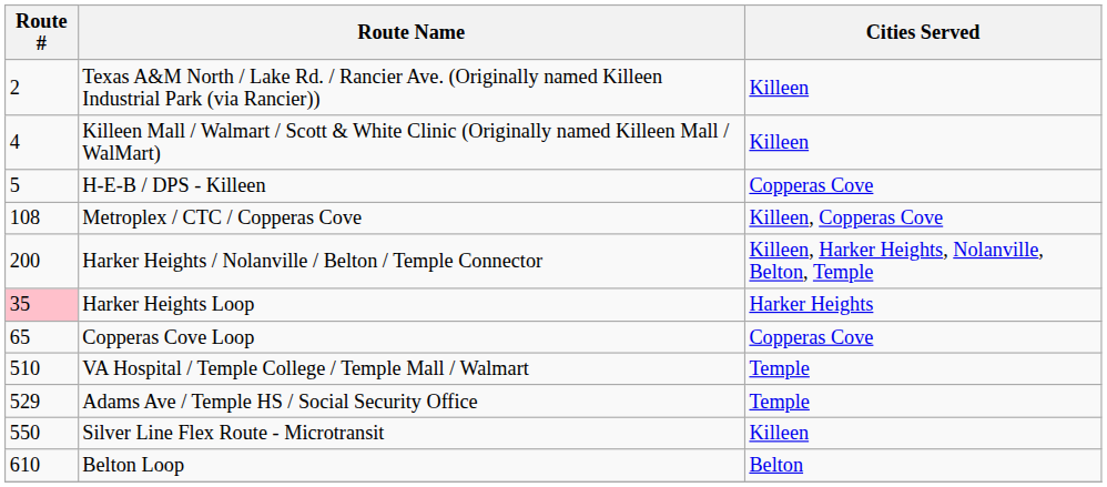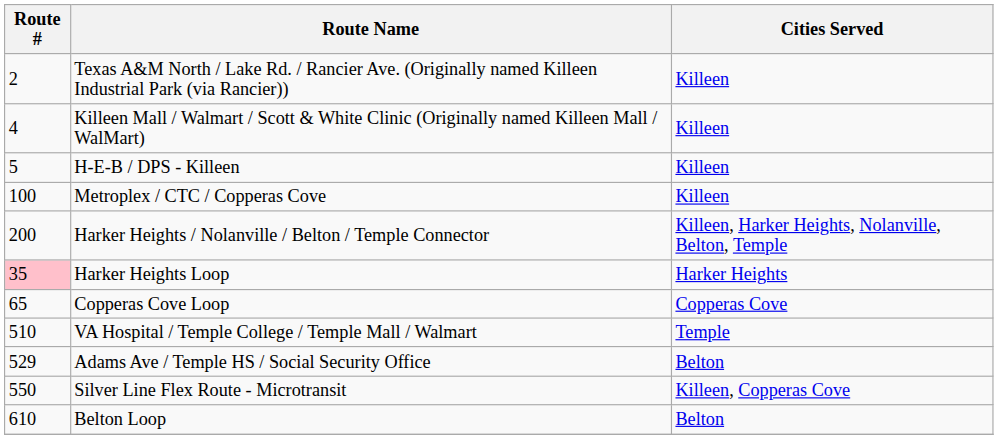 <table class="sortable wikitable">
 <tr>
 <th>Route #</th>
 <th>Route Name</th>
 <th>Cities Served</th>
 </tr>
 <tr>
 <td>2</td>
 <td>Texas A&M North / Lake Rd. / Rancier Ave. (Originally named Killeen Industrial Park (via Rancier))</td>
 <td><a href='#'>Killeen</a></td>
 </tr>
 <tr>
 <td>4</td>
 <td>Killeen Mall / Walmart / Scott & White Clinic (Originally named Killeen Mall / WalMart)</td>
 <td><a href='#'>Killeen</a></td>
 </tr>
 <tr>
 <td>5</td>
 <td>H-E-B / DPS - Killeen</td>
-<td><a href='#'>Copperas Cove</a></td>
+<td><a href='#'>Killeen</a></td>
 </tr>
 <tr>
-<td>108</td>
+<td>100</td>
 <td>Metroplex / CTC / Copperas Cove</td>
-<td><a href='#'>Killeen</a>, <a href='#'>Copperas Cove</a></td>
+<td><a href='#'>Killeen</a></td>
 </tr>
 <tr>
 <td>200</td>
 <td>Harker Heights / Nolanville / Belton / Temple Connector</td>
 <td><a href='#'>Killeen</a>, <a href='#'>Harker Heights</a>, <a href='#'>Nolanville</a>, <a href='#'>Belton</a>, <a href='#'>Temple</a></td>
 </tr>
 <tr>
 <td style="background: pink;">35</td>
 <td>Harker Heights Loop</td>
 <td><a href='#'>Harker Heights</a></td>
 </tr>
 <tr>
 <td>65</td>
 <td>Copperas Cove Loop</td>
 <td><a href='#'>Copperas Cove</a></td>
 </tr>
 <tr>
 <td>510</td>
 <td>VA Hospital / Temple College / Temple Mall / Walmart</td>
 <td><a href='#'>Temple</a></td>
 </tr>
 <tr>
 <td>529</td>
 <td>Adams Ave / Temple HS / Social Security Office</td>
-<td><a href='#'>Temple</a></td>
+<td><a href='#'>Belton</a></td>
 </tr>
 <tr>
 <td>550</td>
 <td>Silver Line Flex Route - Microtransit</td>
-<td><a href='#'>Killeen</a></td>
+<td><a href='#'>Killeen</a>, <a href='#'>Copperas Cove</a></td>
 </tr>
 <tr>
 <td>610</td>
 <td>Belton Loop</td>
 <td><a href='#'>Belton</a></td>
 </tr>
 <tr>
 </tr>
 </table>
